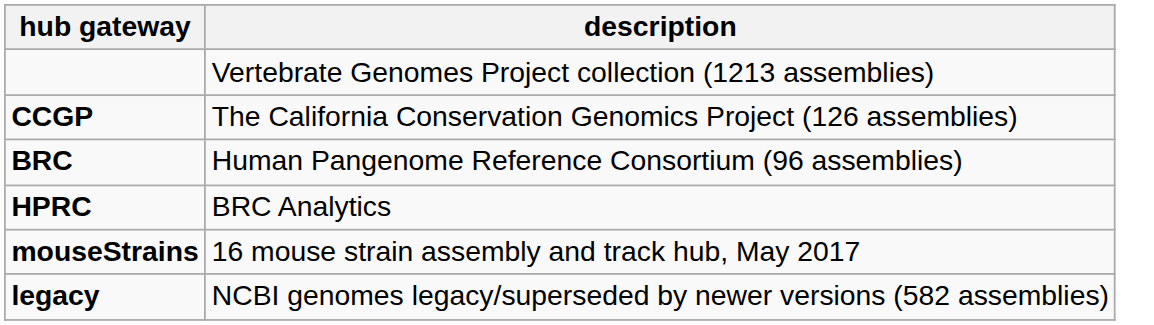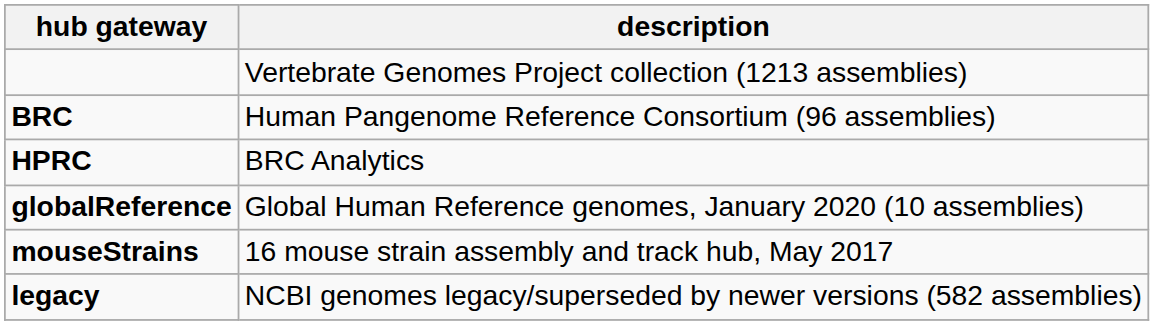 <table class="wikitable">
 <tr>
 <th>hub gateway</th>
 <th>description</th>
 </tr>
 <tr>
 <td><strong></strong></td>
 <td>Vertebrate Genomes Project collection (1213 assemblies)</td>
 </tr>
 <tr>
-<td><strong>CCGP</strong></td>
-<td>The California Conservation Genomics Project (126 assemblies)</td>
-</tr>
-<tr>
 <td><strong>BRC</strong></td>
 <td>Human Pangenome Reference Consortium (96 assemblies)</td>
 </tr>
 <tr>
 <td><strong>HPRC</strong></td>
 <td>BRC Analytics</td>
+</tr>
+<tr>
+<td><strong>globalReference</strong></td>
+<td>Global Human Reference genomes, January 2020 (10 assemblies)</td>
 </tr>
 <tr>
 <td><strong>mouseStrains</strong></td>
 <td>16 mouse strain assembly and track hub, May 2017</td>
 </tr>
 <tr>
 <td><strong>legacy</strong></td>
 <td>NCBI genomes legacy/superseded by newer versions (582 assemblies)</td>
 </tr>
 </table>
